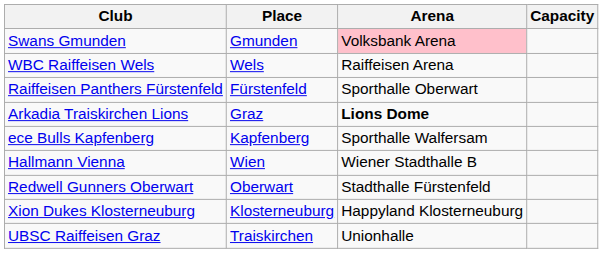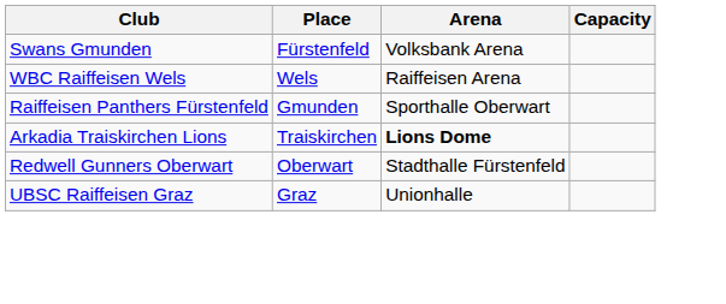 <table class="wikitable sortable">
 <tr>
 <th>Club</th>
 <th>Place</th>
 <th>Arena</th>
 <th>Capacity</th>
 </tr>
 <tr>
 <td><a href='#'>Swans Gmunden</a></td>
-<td><a href='#'>Gmunden</a></td>
-<td style="background: pink;">Volksbank Arena</td>
+<td><a href='#'>Fürstenfeld</a></td>
+<td>Volksbank Arena</td>
 <td style="text-align:center;"></td>
 </tr>
 <tr>
 <td><a href='#'>WBC Raiffeisen Wels</a></td>
 <td><a href='#'>Wels</a></td>
 <td>Raiffeisen Arena</td>
 <td style="text-align:center;"></td>
 </tr>
 <tr>
 <td><a href='#'>Raiffeisen Panthers Fürstenfeld</a></td>
-<td><a href='#'>Fürstenfeld</a></td>
+<td><a href='#'>Gmunden</a></td>
 <td>Sporthalle Oberwart</td>
 <td style="text-align:center;"></td>
 </tr>
 <tr>
 <td><a href='#'>Arkadia Traiskirchen Lions</a></td>
-<td><a href='#'>Graz</a></td>
+<td><a href='#'>Traiskirchen</a></td>
 <td><strong>Lions Dome</strong></td>
-<td style="text-align:center;"></td>
-</tr>
-<tr>
-<td><a href='#'>ece Bulls Kapfenberg</a></td>
-<td><a href='#'>Kapfenberg</a></td>
-<td>Sporthalle Walfersam</td>
-<td style="text-align:center;"></td>
-</tr>
-<tr>
-<td><a href='#'>Hallmann Vienna</a></td>
-<td><a href='#'>Wien</a></td>
-<td>Wiener Stadthalle B</td>
 <td style="text-align:center;"></td>
 </tr>
 <tr>
 <td><a href='#'>Redwell Gunners Oberwart</a></td>
 <td><a href='#'>Oberwart</a></td>
 <td>Stadthalle Fürstenfeld</td>
 <td style="text-align:center;"></td>
 </tr>
 <tr>
-<td><a href='#'>Xion Dukes Klosterneuburg</a></td>
-<td><a href='#'>Klosterneuburg</a></td>
-<td>Happyland Klosterneuburg</td>
-<td style="text-align:center;"></td>
-</tr>
-<tr>
 <td><a href='#'>UBSC Raiffeisen Graz</a></td>
-<td><a href='#'>Traiskirchen</a></td>
+<td><a href='#'>Graz</a></td>
 <td>Unionhalle</td>
 <td style="text-align:center;"></td>
 </tr>
 </table>
